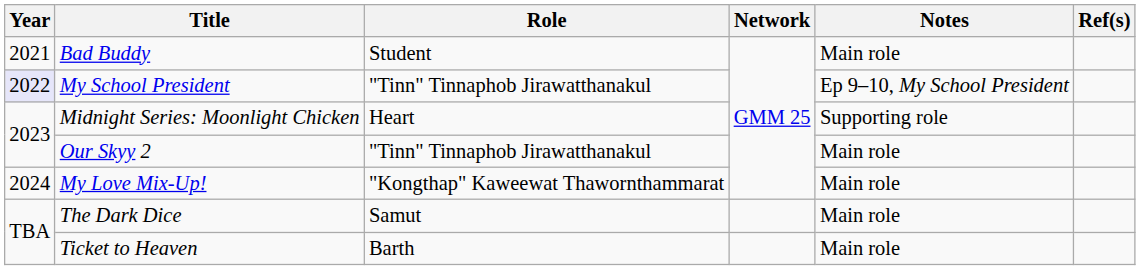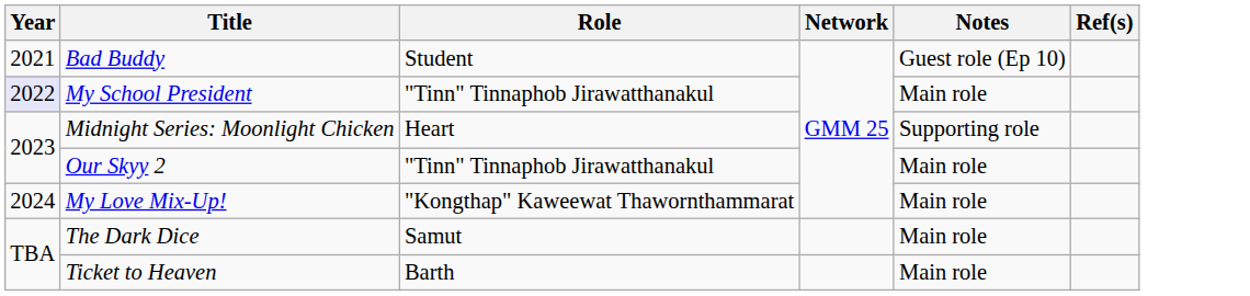 <table class="wikitable sortable">
 <tr>
 <th scope="col">Year</th>
 <th scope="col">Title</th>
 <th scope="col">Role</th>
 <th scope="col">Network</th>
 <th scope="col" class="unsortable">Notes</th>
 <th scope="col" class="unsortable">Ref(s)</th>
 </tr>
 <tr>
 <td>2021</td>
 <td><em><a href='#'>Bad Buddy</a></em></td>
 <td>Student</td>
 <td rowspan="5"><a href='#'>GMM 25</a></td>
-<td>Main role</td>
+<td>Guest role (Ep 10)</td>
 <td></td>
 </tr>
 <tr>
 <td style="background: lavender;">2022</td>
 <td><em><a href='#'>My School President</a></em></td>
 <td>"Tinn" Tinnaphob Jirawatthanakul</td>
-<td>Ep 9–10, <em>My School President</em></td>
+<td>Main role</td>
 <td></td>
 </tr>
 <tr>
 <td rowspan="2">2023</td>
 <td><em>Midnight Series: Moonlight Chicken</em></td>
 <td>Heart</td>
 <td>Supporting role</td>
 <td></td>
 </tr>
 <tr>
 <td><em><a href='#'>Our Skyy</a> 2</em></td>
 <td>"Tinn" Tinnaphob Jirawatthanakul</td>
 <td>Main role</td>
 <td></td>
 </tr>
 <tr>
 <td>2024</td>
 <td><em><a href='#'>My Love Mix-Up!</a></em></td>
 <td>"Kongthap" Kaweewat Thawornthammarat</td>
 <td>Main role</td>
 <td></td>
 </tr>
 <tr>
 <td rowspan="2">TBA</td>
 <td><em>The Dark Dice</em></td>
 <td>Samut</td>
 <td></td>
 <td>Main role</td>
 <td></td>
 </tr>
 <tr>
 <td><em>Ticket to Heaven</em></td>
 <td>Barth</td>
 <td></td>
 <td>Main role</td>
 <td></td>
 </tr>
 </table>
